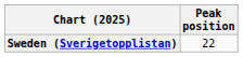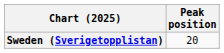 <table class="wikitable plainrowheaders" style="text-align:center">
 <tr>
 <th scope="col">Chart (2025)</th>
 <th scope="col">Peak<br>position</th>
 </tr>
 <tr>
 <th scope="row">Sweden (<a href='#'>Sverigetopplistan</a>)</th>
-<td>22</td>
+<td>20</td>
 </tr>
 </table>
